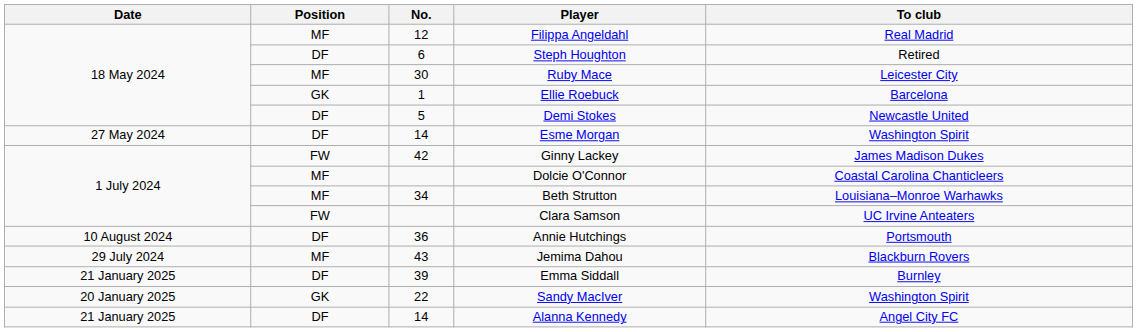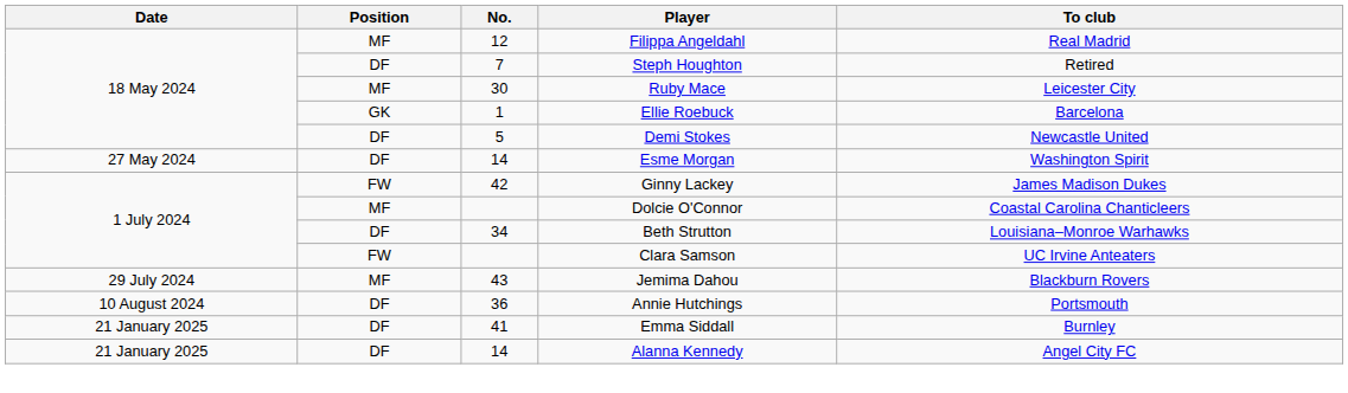 <table class="wikitable sortable" style="width:95%; text-align:center; font-size:85%; text-align:centre;">
 <tr>
 <th>Date</th>
 <th>Position</th>
 <th>No.</th>
 <th>Player</th>
 <th>To club</th>
 </tr>
 <tr>
 <td rowspan=5>18 May 2024</td>
 <td>MF</td>
 <td>12</td>
 <td> <a href='#'>Filippa Angeldahl</a></td>
 <td> <a href='#'>Real Madrid</a></td>
 </tr>
 <tr>
 <td>DF</td>
-<td>6</td>
+<td>7</td>
 <td> <a href='#'>Steph Houghton</a></td>
 <td>Retired</td>
 </tr>
 <tr>
 <td>MF</td>
 <td>30</td>
 <td> <a href='#'>Ruby Mace</a></td>
 <td> <a href='#'>Leicester City</a></td>
 </tr>
 <tr>
 <td>GK</td>
 <td>1</td>
 <td> <a href='#'>Ellie Roebuck</a></td>
 <td> <a href='#'>Barcelona</a></td>
 </tr>
 <tr>
 <td>DF</td>
 <td>5</td>
 <td> <a href='#'>Demi Stokes</a></td>
 <td> <a href='#'>Newcastle United</a></td>
 </tr>
 <tr>
 <td>27 May 2024</td>
 <td>DF</td>
 <td>14</td>
 <td> <a href='#'>Esme Morgan</a></td>
 <td> <a href='#'>Washington Spirit</a></td>
 </tr>
 <tr>
 <td rowspan=4>1 July 2024</td>
 <td>FW</td>
 <td>42</td>
 <td> Ginny Lackey</td>
 <td> <a href='#'>James Madison Dukes</a></td>
 </tr>
 <tr>
 <td>MF</td>
 <td></td>
 <td> Dolcie O'Connor</td>
 <td> <a href='#'>Coastal Carolina Chanticleers</a></td>
 </tr>
 <tr>
-<td>MF</td>
+<td>DF</td>
 <td>34</td>
 <td> Beth Strutton</td>
 <td> <a href='#'>Louisiana–Monroe Warhawks</a></td>
 </tr>
 <tr>
 <td>FW</td>
 <td></td>
 <td> Clara Samson</td>
 <td> <a href='#'>UC Irvine Anteaters</a></td>
 </tr>
 <tr>
+<td>29 July 2024</td>
+<td>MF</td>
+<td>43</td>
+<td> Jemima Dahou</td>
+<td> <a href='#'>Blackburn Rovers</a></td>
+</tr>
+<tr>
 <td>10 August 2024</td>
 <td>DF</td>
 <td>36</td>
 <td> Annie Hutchings</td>
 <td> <a href='#'>Portsmouth</a></td>
 </tr>
 <tr>
-<td>29 July 2024</td>
-<td>MF</td>
-<td>43</td>
-<td> Jemima Dahou</td>
-<td> <a href='#'>Blackburn Rovers</a></td>
-</tr>
-<tr>
 <td>21 January 2025</td>
 <td>DF</td>
-<td>39</td>
+<td>41</td>
 <td> Emma Siddall</td>
 <td> <a href='#'>Burnley</a></td>
-</tr>
-<tr>
-<td>20 January 2025</td>
-<td>GK</td>
-<td>22</td>
-<td> <a href='#'>Sandy MacIver</a></td>
-<td> <a href='#'>Washington Spirit</a></td>
 </tr>
 <tr>
 <td>21 January 2025</td>
 <td>DF</td>
 <td>14</td>
 <td> <a href='#'>Alanna Kennedy</a></td>
 <td> <a href='#'>Angel City FC</a></td>
 </tr>
 </table>
